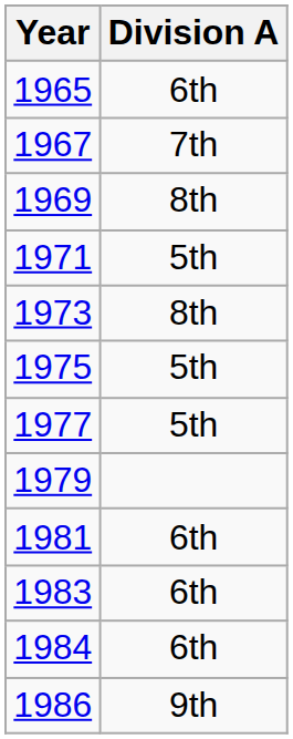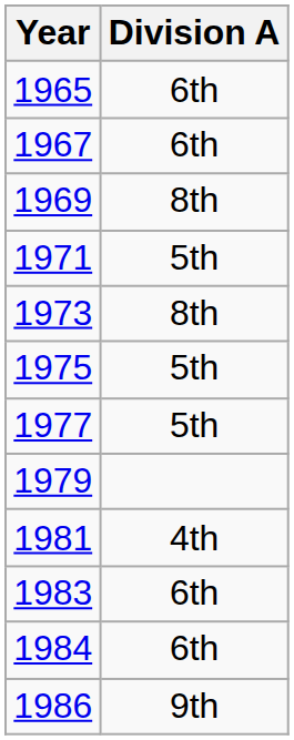 <table class="wikitable" style="text-align:center">
 <tr>
 <th>Year</th>
 <th>Division A</th>
 </tr>
 <tr>
 <td><a href='#'>1965</a></td>
 <td>6th</td>
 </tr>
 <tr>
 <td><a href='#'>1967</a></td>
-<td>7th</td>
+<td>6th</td>
 </tr>
 <tr>
 <td><a href='#'>1969</a></td>
 <td>8th</td>
 </tr>
 <tr>
 <td><a href='#'>1971</a></td>
 <td>5th</td>
 </tr>
 <tr>
 <td><a href='#'>1973</a></td>
 <td>8th</td>
 </tr>
 <tr>
 <td><a href='#'>1975</a></td>
 <td>5th</td>
 </tr>
 <tr>
 <td><a href='#'>1977</a></td>
 <td>5th</td>
 </tr>
 <tr>
 <td><a href='#'>1979</a></td>
 <td></td>
 </tr>
 <tr>
 <td><a href='#'>1981</a></td>
-<td>6th</td>
+<td>4th</td>
 </tr>
 <tr>
 <td><a href='#'>1983</a></td>
 <td>6th</td>
 </tr>
 <tr>
 <td><a href='#'>1984</a></td>
 <td>6th</td>
 </tr>
 <tr>
 <td><a href='#'>1986</a></td>
 <td>9th</td>
 </tr>
 </table>
